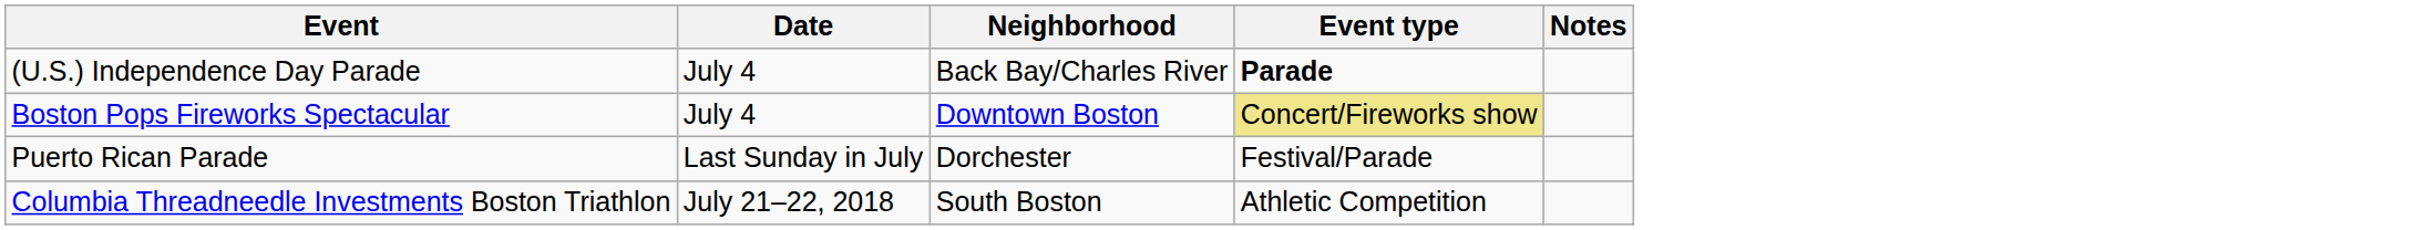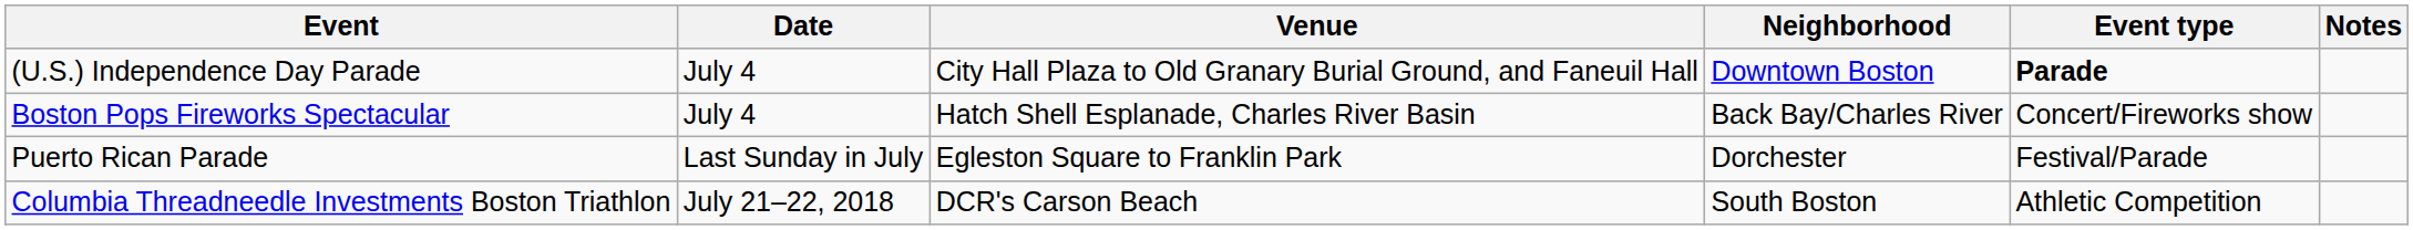 <table class="wikitable sortable">
 <tr>
 <th>Event</th>
 <th>Date</th>
+<th>Venue</th>
 <th>Neighborhood</th>
 <th>Event type</th>
 <th>Notes</th>
 </tr>
 <tr>
 <td>(U.S.) Independence Day Parade</td>
 <td>July 4</td>
-<td>Back Bay/Charles River</td>
+<td>City Hall Plaza to Old Granary Burial Ground, and Faneuil Hall</td>
+<td><a href='#'>Downtown Boston</a></td>
 <td><strong>Parade</strong></td>
 <td></td>
 </tr>
 <tr>
 <td><a href='#'>Boston Pops Fireworks Spectacular</a></td>
 <td>July 4</td>
-<td><a href='#'>Downtown Boston</a></td>
-<td style="background: khaki;">Concert/Fireworks show</td>
+<td>Hatch Shell Esplanade, Charles River Basin</td>
+<td>Back Bay/Charles River</td>
+<td>Concert/Fireworks show</td>
 <td></td>
 </tr>
 <tr>
 <td>Puerto Rican Parade</td>
 <td>Last Sunday in July</td>
+<td>Egleston Square to Franklin Park</td>
 <td>Dorchester</td>
 <td>Festival/Parade</td>
 <td></td>
 </tr>
 <tr>
 <td><a href='#'>Columbia Threadneedle Investments</a> Boston Triathlon</td>
 <td>July 21–22, 2018</td>
+<td>DCR's Carson Beach</td>
 <td>South Boston</td>
 <td>Athletic Competition</td>
 <td></td>
 </tr>
 </table>
